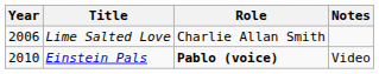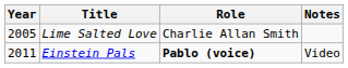 <table class="wikitable sortable">
 <tr>
 <th>Year</th>
 <th>Title</th>
 <th>Role</th>
 <th class="unsortable">Notes</th>
 </tr>
 <tr>
-<td>2006</td>
+<td>2005</td>
 <td><em>Lime Salted Love</em></td>
 <td>Charlie Allan Smith</td>
 <td></td>
 </tr>
 <tr>
-<td>2010</td>
+<td>2011</td>
 <td><em><a href='#'>Einstein Pals</a></em></td>
 <td><strong>Pablo (voice)</strong></td>
 <td>Video</td>
 </tr>
 </table>
